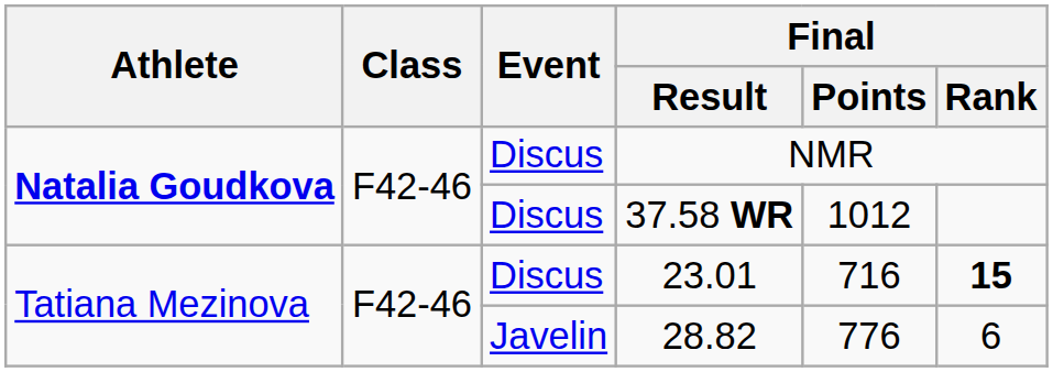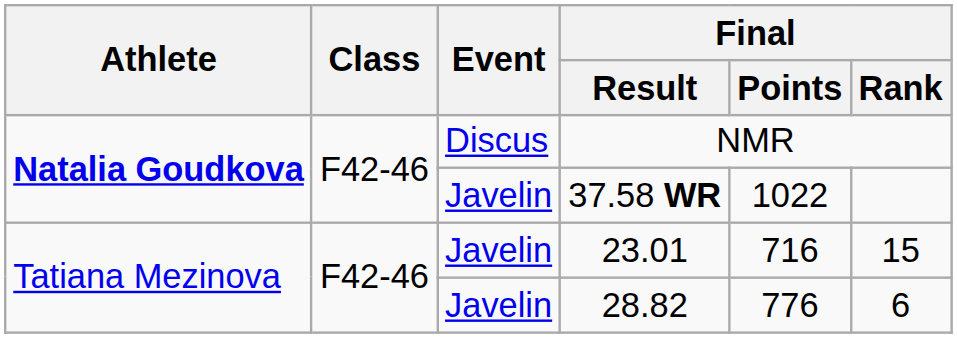 <table class=wikitable style="font-size:90%">
 <tr>
 <th rowspan="2">Athlete</th>
 <th rowspan="2">Class</th>
 <th rowspan="2">Event</th>
 <th colspan="3">Final</th>
 </tr>
 <tr>
 <th>Result</th>
 <th>Points</th>
 <th>Rank</th>
 </tr>
 <tr>
 <td rowspan="2"><strong><a href='#'>Natalia Goudkova</a></strong></td>
 <td rowspan="2" style="text-align:center;">F42-46</td>
 <td><a href='#'>Discus</a></td>
 <td style="text-align:center;" colspan="3">NMR</td>
 </tr>
 <tr>
-<td><a href='#'>Discus</a></td>
+<td><a href='#'>Javelin</a></td>
 <td style="text-align:center;">37.58 <strong>WR</strong></td>
-<td style="text-align:center;">1012</td>
+<td style="text-align:center;">1022</td>
 <td style="text-align:center;"></td>
 </tr>
 <tr>
 <td rowspan="2"><a href='#'>Tatiana Mezinova</a></td>
 <td rowspan="2" style="text-align:center;">F42-46</td>
-<td><a href='#'>Discus</a></td>
+<td><a href='#'>Javelin</a></td>
 <td style="text-align:center;">23.01</td>
 <td style="text-align:center;">716</td>
-<td style="text-align:center;"><strong>15</strong></td>
+<td style="text-align:center;">15</td>
 </tr>
 <tr>
 <td><a href='#'>Javelin</a></td>
 <td style="text-align:center;">28.82</td>
 <td style="text-align:center;">776</td>
 <td style="text-align:center;">6</td>
 </tr>
 </table>
